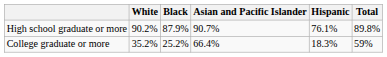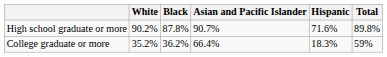 <table class="wikitable">
 <tr>
 <th></th>
 <th>White</th>
 <th>Black</th>
 <th>Asian and Pacific Islander</th>
 <th>Hispanic</th>
 <th>Total</th>
 </tr>
 <tr>
 <td>High school graduate or more</td>
 <td>90.2%</td>
-<td>87.9%</td>
+<td>87.8%</td>
 <td>90.7%</td>
-<td>76.1%</td>
+<td>71.6%</td>
 <td>89.8%</td>
 </tr>
 <tr>
 <td>College graduate or more</td>
 <td>35.2%</td>
-<td>25.2%</td>
+<td>36.2%</td>
 <td>66.4%</td>
 <td>18.3%</td>
 <td>59%</td>
 </tr>
 </table>
